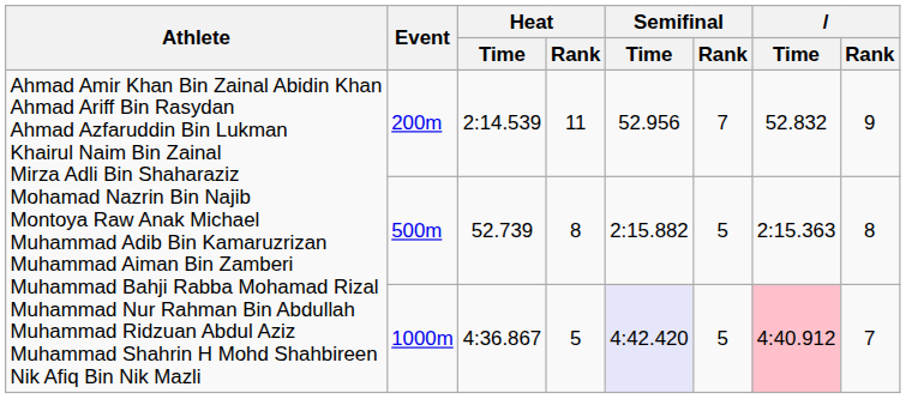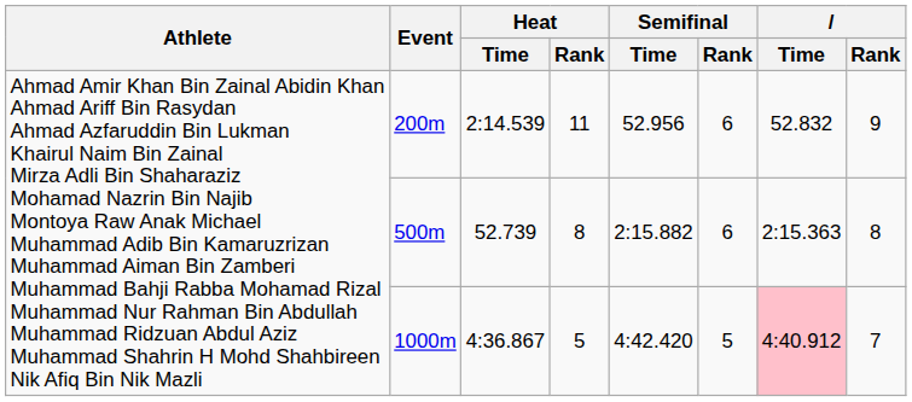 <table class="wikitable" style="font-size:90%;text-align:center">
 <tr>
 <th rowspan="2">Athlete</th>
 <th rowspan="2">Event</th>
 <th colspan="2">Heat</th>
 <th colspan="2">Semifinal</th>
 <th colspan="2"> / </th>
 </tr>
 <tr>
 <th>Time</th>
 <th>Rank</th>
 <th>Time</th>
 <th>Rank</th>
 <th>Time</th>
 <th>Rank</th>
 </tr>
 <tr>
 <td align="left" rowspan="3">Ahmad Amir Khan Bin Zainal Abidin Khan<br>Ahmad Ariff Bin Rasydan<br>Ahmad Azfaruddin Bin Lukman<br>Khairul Naim Bin Zainal<br>Mirza Adli Bin Shaharaziz<br>Mohamad Nazrin Bin Najib<br>Montoya Raw Anak Michael<br>Muhammad Adib Bin Kamaruzrizan<br>Muhammad Aiman Bin Zamberi<br>Muhammad Bahji Rabba Mohamad Rizal<br>Muhammad Nur Rahman Bin Abdullah<br>Muhammad Ridzuan Abdul Aziz<br>Muhammad Shahrin H Mohd Shahbireen<br>Nik Afiq Bin Nik Mazli</td>
 <td align="left"><a href='#'>200m</a></td>
 <td>2:14.539</td>
 <td>11 <strong></strong></td>
 <td>52.956</td>
-<td>7 <strong></strong></td>
+<td>6 <strong></strong></td>
 <td>52.832</td>
 <td>9</td>
 </tr>
 <tr>
 <td align="left"><a href='#'>500m</a></td>
 <td>52.739</td>
 <td>8 <strong></strong></td>
 <td>2:15.882</td>
-<td>5 <strong></strong></td>
+<td>6 <strong></strong></td>
 <td>2:15.363</td>
 <td>8</td>
 </tr>
 <tr>
 <td align="left"><a href='#'>1000m</a></td>
 <td>4:36.867</td>
 <td>5 <strong></strong></td>
-<td style="background: lavender;">4:42.420</td>
+<td>4:42.420</td>
 <td>5 <strong></strong></td>
 <td style="background: pink;">4:40.912</td>
 <td>7</td>
 </tr>
 </table>
